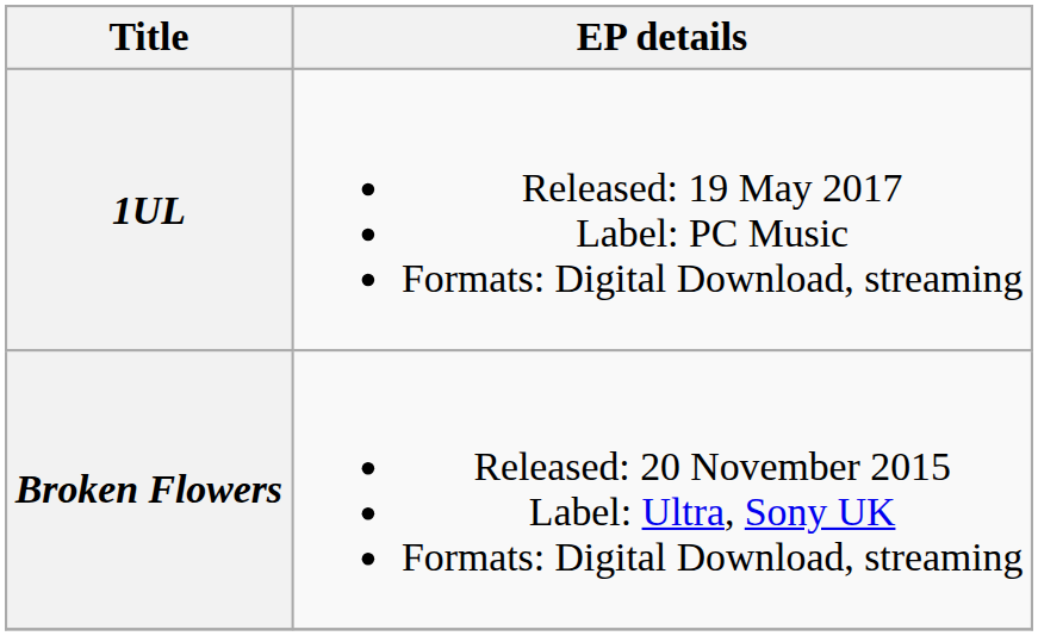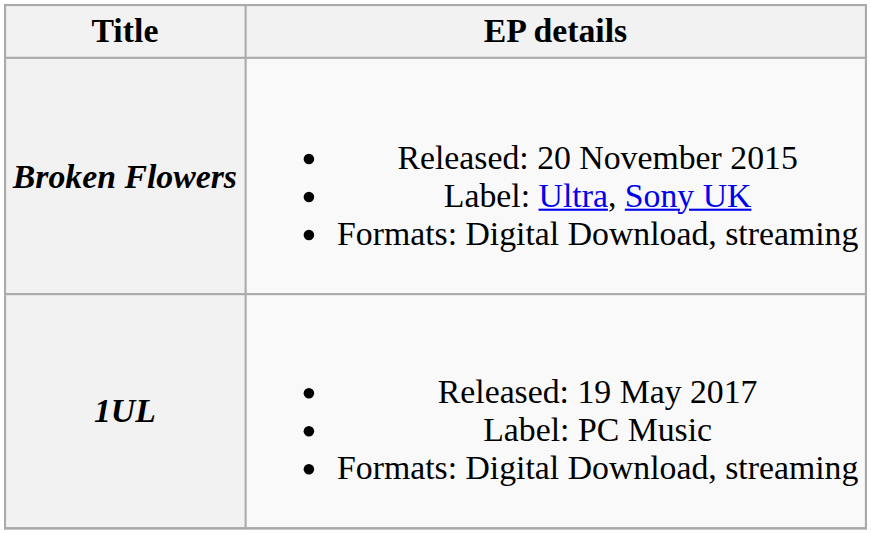 <table class="wikitable plainrowheaders" style="text-align:center;">
 <tr>
 <th>Title</th>
 <th>EP details</th>
 </tr>
 <tr>
+<th scope="row"><em>Broken Flowers</em></th>
+<td><br><ul><li>Released: 20 November 2015</li><li>Label: <a href='#'>Ultra</a>, <a href='#'>Sony UK</a></li><li>Formats: Digital Download, streaming</li></ul></td>
+</tr>
+<tr>
 <th scope="row"><em>1UL</em></th>
 <td><br><ul><li>Released: 19 May 2017</li><li>Label: PC Music</li><li>Formats: Digital Download, streaming</li></ul></td>
 </tr>
 <tr>
-<th scope="row"><em>Broken Flowers</em></th>
-<td><br><ul><li>Released: 20 November 2015</li><li>Label: <a href='#'>Ultra</a>, <a href='#'>Sony UK</a></li><li>Formats: Digital Download, streaming</li></ul></td>
-</tr>
-<tr>
 </tr>
 </table>
